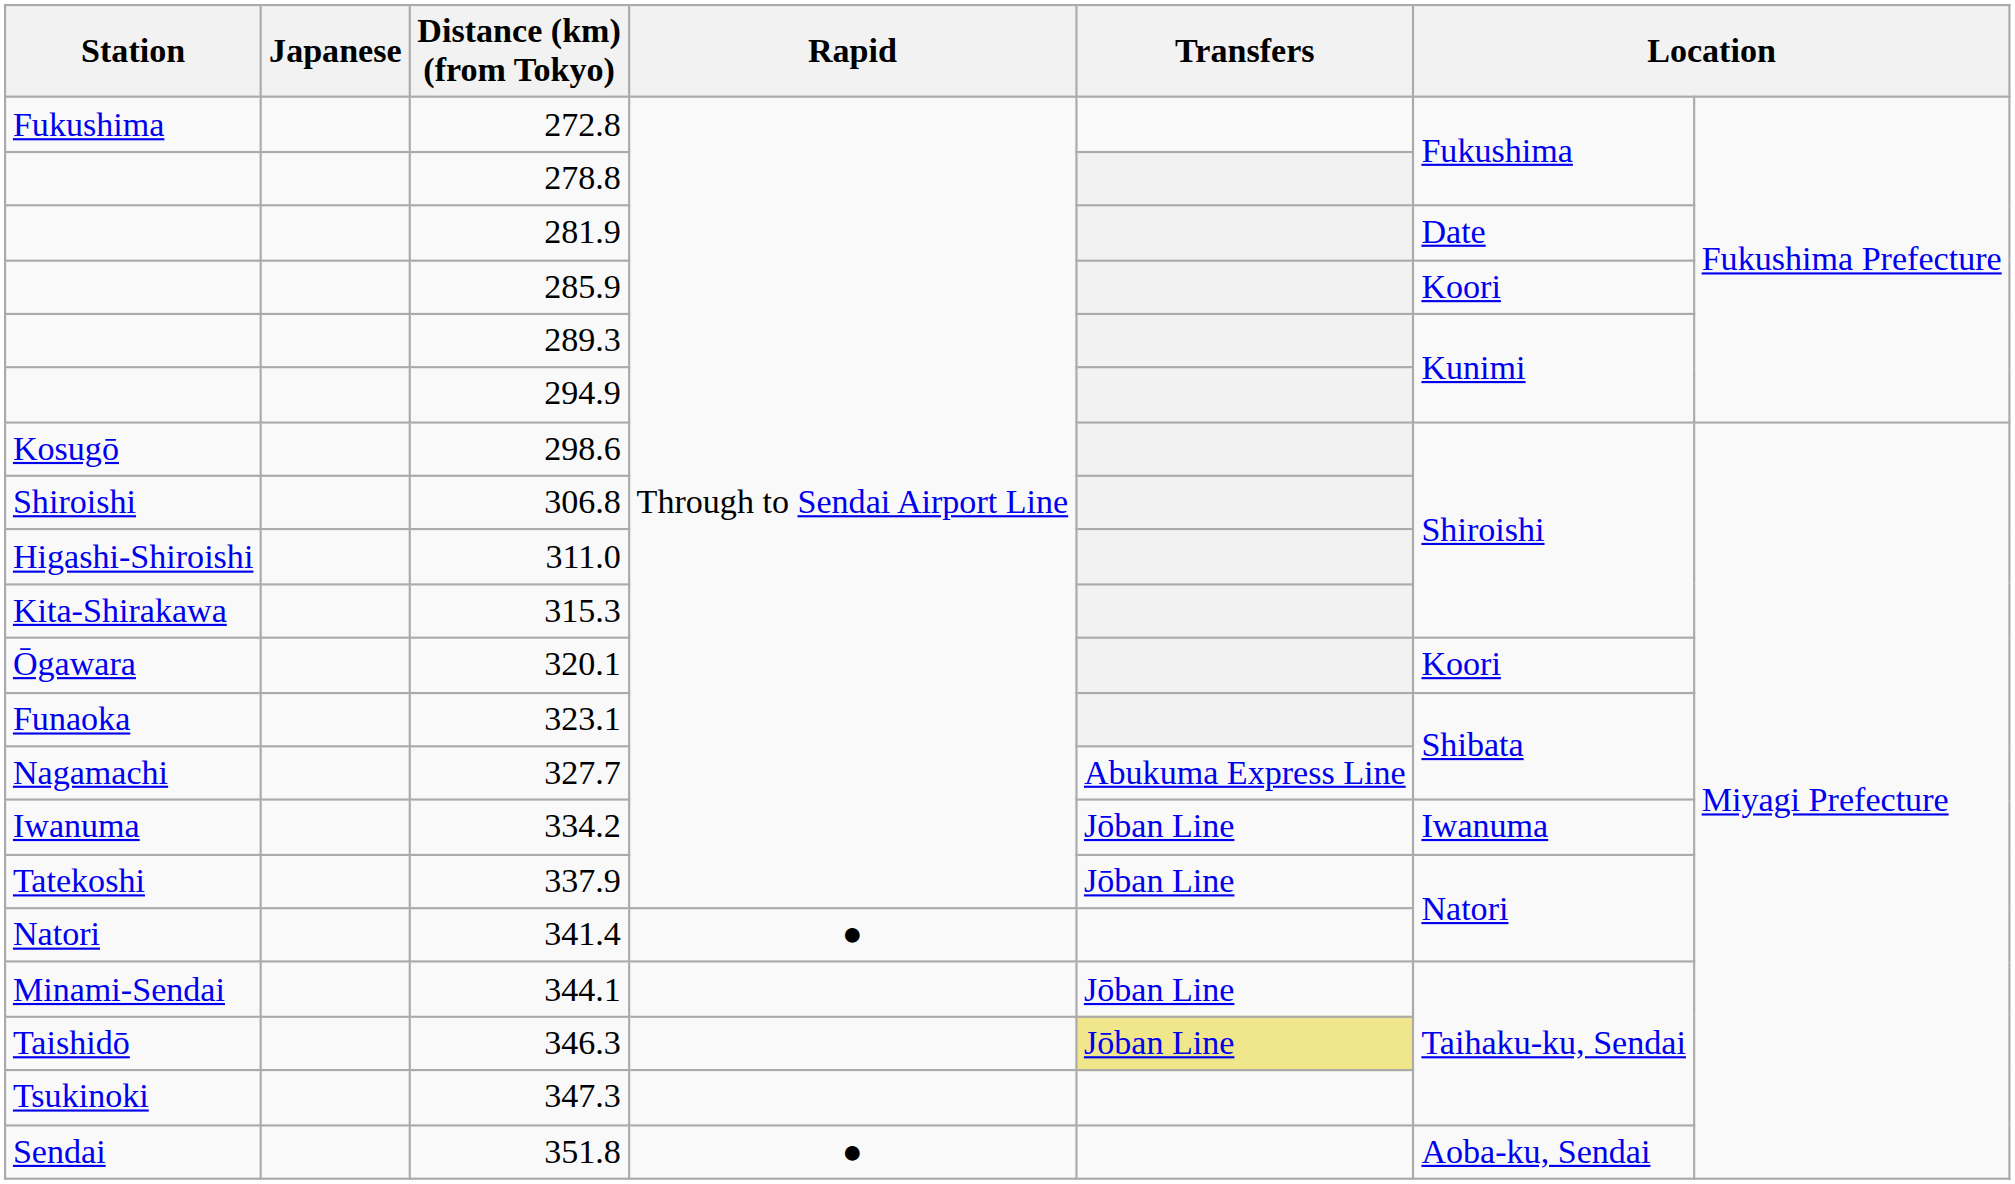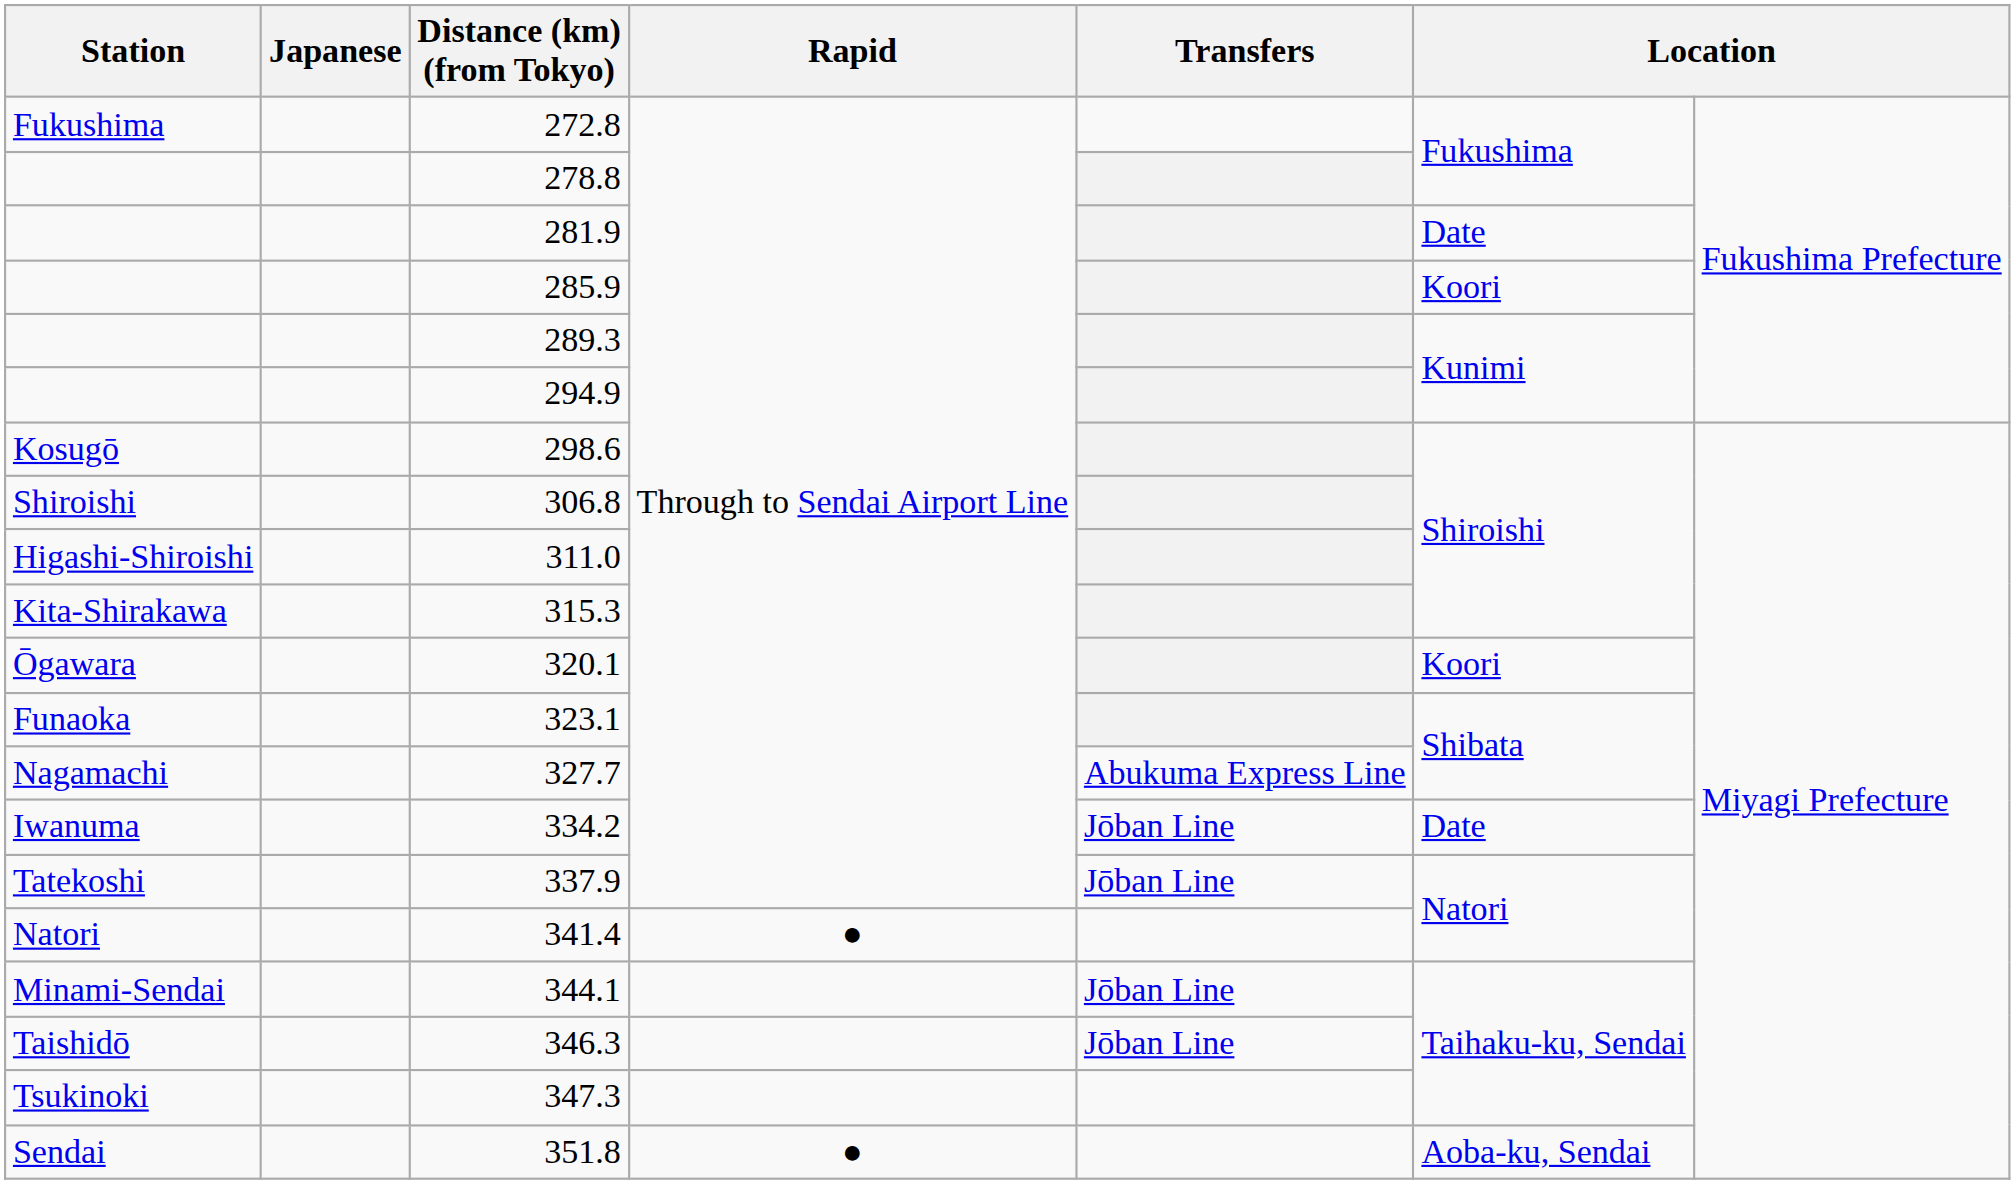 <table class=wikitable>
 <tr>
 <th>Station</th>
 <th>Japanese</th>
 <th>Distance (km)<br>(from Tokyo)</th>
 <th>Rapid</th>
 <th>Transfers</th>
 <th colspan=2>Location</th>
 </tr>
 <tr>
 <td><a href='#'>Fukushima</a></td>
 <td></td>
 <td align="right">272.8</td>
 <td rowspan="15">Through to <a href='#'>Sendai Airport Line</a></td>
 <td></td>
 <td rowspan="2"><a href='#'>Fukushima</a></td>
 <td rowspan="6"><a href='#'>Fukushima Prefecture</a></td>
 </tr>
 <tr>
 <td></td>
 <td></td>
 <td align=right>278.8</td>
 <th></th>
 </tr>
 <tr>
 <td></td>
 <td></td>
 <td align=right>281.9</td>
 <th></th>
 <td><a href='#'>Date</a></td>
 </tr>
 <tr>
 <td></td>
 <td></td>
 <td align=right>285.9</td>
 <th></th>
 <td><a href='#'>Koori</a></td>
 </tr>
 <tr>
 <td></td>
 <td></td>
 <td align=right>289.3</td>
 <th></th>
 <td rowspan=2><a href='#'>Kunimi</a></td>
 </tr>
 <tr>
 <td></td>
 <td></td>
 <td align=right>294.9</td>
 <th></th>
 </tr>
 <tr>
 <td><a href='#'>Kosugō</a></td>
 <td></td>
 <td align=right>298.6</td>
 <th></th>
 <td rowspan=4><a href='#'>Shiroishi</a></td>
 <td rowspan=14><a href='#'>Miyagi Prefecture</a></td>
 </tr>
 <tr>
 <td><a href='#'>Shiroishi</a></td>
 <td></td>
 <td align=right>306.8</td>
 <th></th>
 </tr>
 <tr>
 <td><a href='#'>Higashi-Shiroishi</a></td>
 <td></td>
 <td align=right>311.0</td>
 <th></th>
 </tr>
 <tr>
 <td><a href='#'>Kita-Shirakawa</a></td>
 <td></td>
 <td align=right>315.3</td>
 <th></th>
 </tr>
 <tr>
 <td><a href='#'>Ōgawara</a></td>
 <td></td>
 <td align=right>320.1</td>
 <th></th>
 <td><a href='#'>Koori</a></td>
 </tr>
 <tr>
 <td><a href='#'>Funaoka</a></td>
 <td></td>
 <td align=right>323.1</td>
 <th></th>
 <td rowspan=2><a href='#'>Shibata</a></td>
 </tr>
 <tr>
 <td><a href='#'>Nagamachi</a></td>
 <td></td>
 <td align=right>327.7</td>
 <td><a href='#'>Abukuma Express Line</a></td>
 </tr>
 <tr>
 <td><a href='#'>Iwanuma</a></td>
 <td></td>
 <td align=right>334.2</td>
 <td> <a href='#'>Jōban Line</a></td>
-<td><a href='#'>Iwanuma</a></td>
+<td><a href='#'>Date</a></td>
 </tr>
 <tr>
 <td><a href='#'>Tatekoshi</a></td>
 <td></td>
 <td align=right>337.9</td>
 <td> <a href='#'>Jōban Line</a></td>
 <td rowspan=2><a href='#'>Natori</a></td>
 </tr>
 <tr>
 <td><a href='#'>Natori</a></td>
 <td></td>
 <td align=right>341.4</td>
 <td align=center>●</td>
 <td></td>
 </tr>
 <tr>
 <td><a href='#'>Minami-Sendai</a></td>
 <td></td>
 <td align=right>344.1</td>
 <td align=center></td>
 <td> <a href='#'>Jōban Line</a></td>
 <td rowspan=3><a href='#'>Taihaku-ku, Sendai</a></td>
 </tr>
 <tr>
 <td><a href='#'>Taishidō</a></td>
 <td></td>
 <td align=right>346.3</td>
 <td align=center></td>
-<td style="background: khaki;"> <a href='#'>Jōban Line</a></td>
+<td> <a href='#'>Jōban Line</a></td>
 </tr>
 <tr>
 <td><a href='#'>Tsukinoki</a></td>
 <td></td>
 <td align=right>347.3</td>
 <td align=center></td>
 <td></td>
 </tr>
 <tr>
 <td><a href='#'>Sendai</a></td>
 <td></td>
 <td align=right>351.8</td>
 <td align=center>●</td>
 <td></td>
 <td><a href='#'>Aoba-ku, Sendai</a></td>
 </tr>
 </table>
